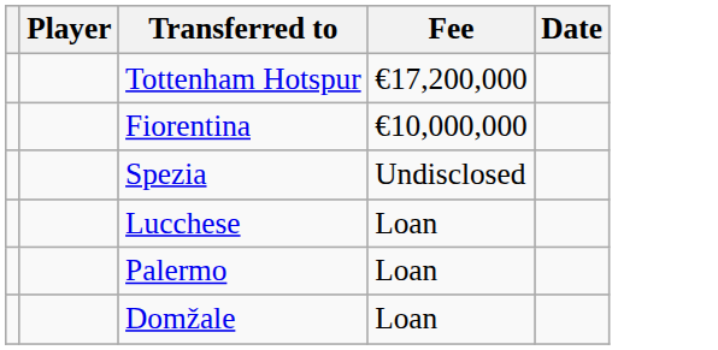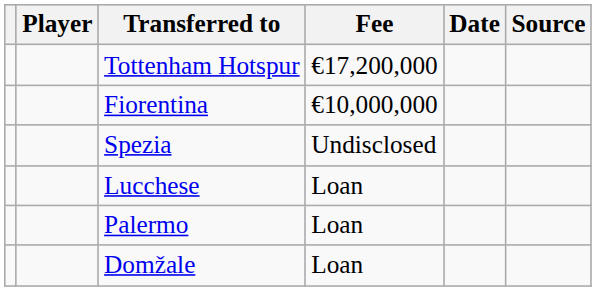 <table class="wikitable plainrowheaders sortable">
 <tr>
 <th></th>
 <th scope="col">Player</th>
 <th>Transferred to</th>
 <th style="width: 65px;">Fee</th>
 <th scope="col">Date</th>
+<th scope="col">Source</th>
 </tr>
 <tr>
 <td align="center"></td>
 <td></td>
 <td> <a href='#'>Tottenham Hotspur</a></td>
 <td>€17,200,000</td>
+<td></td>
 <td></td>
 </tr>
 <tr>
 <td align="center"></td>
 <td></td>
 <td> <a href='#'>Fiorentina</a></td>
 <td>€10,000,000</td>
 <td></td>
+<td></td>
 </tr>
 <tr>
 <td align="center"></td>
 <td></td>
 <td> <a href='#'>Spezia</a></td>
 <td>Undisclosed</td>
+<td></td>
 <td></td>
 </tr>
 <tr>
 <td align="center"></td>
 <td></td>
 <td> <a href='#'>Lucchese</a></td>
 <td>Loan</td>
 <td></td>
+<td></td>
 </tr>
 <tr>
 <td align="center"></td>
 <td></td>
 <td> <a href='#'>Palermo</a></td>
 <td>Loan</td>
+<td></td>
 <td></td>
 </tr>
 <tr>
 <td align="center"></td>
 <td></td>
 <td> <a href='#'>Domžale</a></td>
 <td>Loan</td>
 <td></td>
+<td></td>
 </tr>
 </table>
